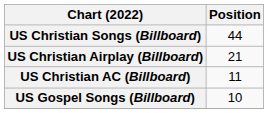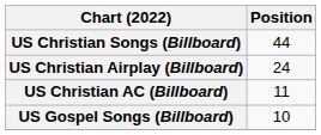 <table class="wikitable plainrowheaders" style="text-align:center">
 <tr>
 <th scope="col">Chart (2022)</th>
 <th scope="col">Position</th>
 </tr>
 <tr>
 <th scope="row">US Christian Songs (<em>Billboard</em>)</th>
 <td>44</td>
 </tr>
 <tr>
 <th scope="row">US Christian Airplay (<em>Billboard</em>)</th>
-<td>21</td>
+<td>24</td>
 </tr>
 <tr>
 <th scope="row">US Christian AC (<em>Billboard</em>)</th>
 <td>11</td>
 </tr>
 <tr>
 <th scope="row">US Gospel Songs (<em>Billboard</em>)</th>
 <td>10</td>
 </tr>
 <tr>
 </tr>
 </table>
